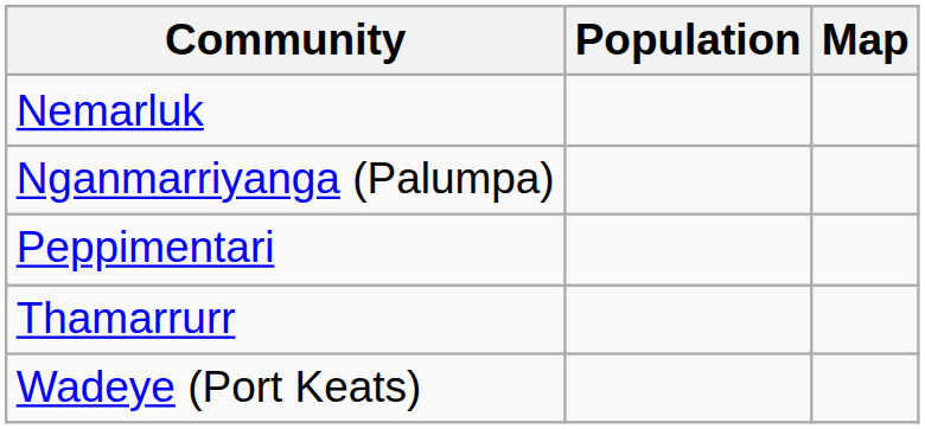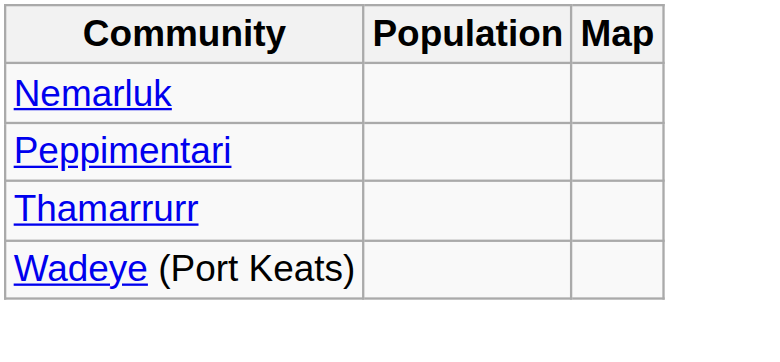 <table class="wikitable sortable">
 <tr>
 <th>Community</th>
 <th data-sort-type=number>Population</th>
 <th>Map</th>
 </tr>
 <tr>
 <td><a href='#'>Nemarluk</a></td>
-<td></td>
-<td></td>
-</tr>
-<tr>
-<td><a href='#'>Nganmarriyanga</a> (Palumpa)</td>
 <td></td>
 <td></td>
 </tr>
 <tr>
 <td><a href='#'>Peppimentari</a></td>
 <td></td>
 <td></td>
 </tr>
 <tr>
 <td><a href='#'>Thamarrurr</a></td>
 <td></td>
 <td></td>
 </tr>
 <tr>
 <td><a href='#'>Wadeye</a> (Port Keats)</td>
 <td></td>
 <td></td>
 </tr>
 </table>
